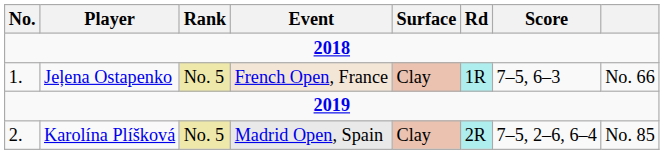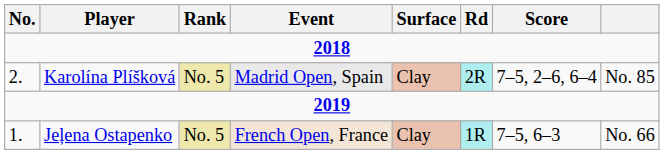 <table class="wikitable sortable">
 <tr>
 <th>No.</th>
 <th>Player</th>
 <th>Rank</th>
 <th>Event</th>
 <th>Surface</th>
 <th>Rd</th>
 <th>Score</th>
 <th></th>
 </tr>
 <tr>
 <td colspan="8" align="center"><a href='#'><strong>2018</strong></a></td>
 </tr>
 <tr>
+<td>2.</td>
+<td> <a href='#'>Karolína Plíšková</a></td>
+<td bgcolor=eee8aa>No. 5</td>
+<td bgcolor=e9e9e9><a href='#'>Madrid Open</a>, Spain</td>
+<td bgcolor=EBC2AF>Clay</td>
+<td bgcolor=afeeee>2R</td>
+<td>7–5, 2–6, 6–4</td>
+<td>No. 85</td>
+</tr>
+<tr>
+<td colspan="8" align="center"><a href='#'><strong>2019</strong></a></td>
+</tr>
+<tr>
 <td>1.</td>
 <td> <a href='#'>Jeļena Ostapenko</a></td>
 <td bgcolor=eee8aa>No. 5</td>
 <td bgcolor=f3e6d7><a href='#'>French Open</a>, France</td>
 <td bgcolor=EBC2AF>Clay</td>
 <td bgcolor=afeeee>1R</td>
 <td>7–5, 6–3</td>
 <td>No. 66</td>
 </tr>
-<tr>
-<td colspan="8" align="center"><a href='#'><strong>2019</strong></a></td>
-</tr>
-<tr>
-<td>2.</td>
-<td> <a href='#'>Karolína Plíšková</a></td>
-<td bgcolor=eee8aa>No. 5</td>
-<td bgcolor=e9e9e9><a href='#'>Madrid Open</a>, Spain</td>
-<td bgcolor=EBC2AF>Clay</td>
-<td bgcolor=afeeee>2R</td>
-<td>7–5, 2–6, 6–4</td>
-<td>No. 85</td>
-</tr>
 </table>
